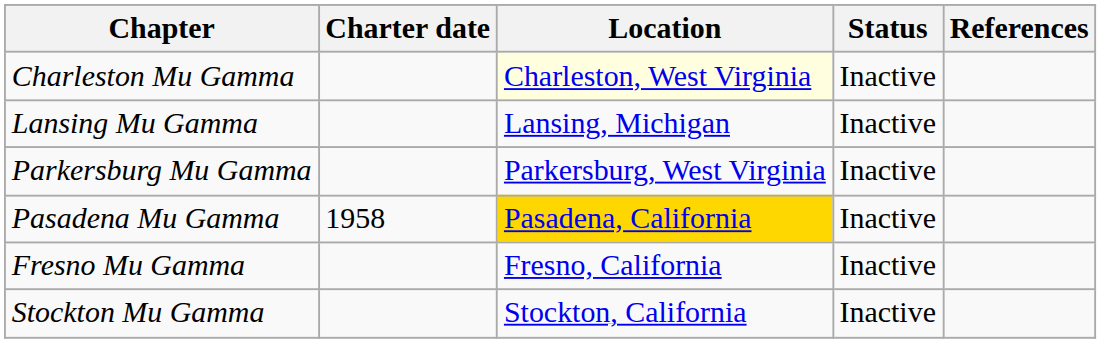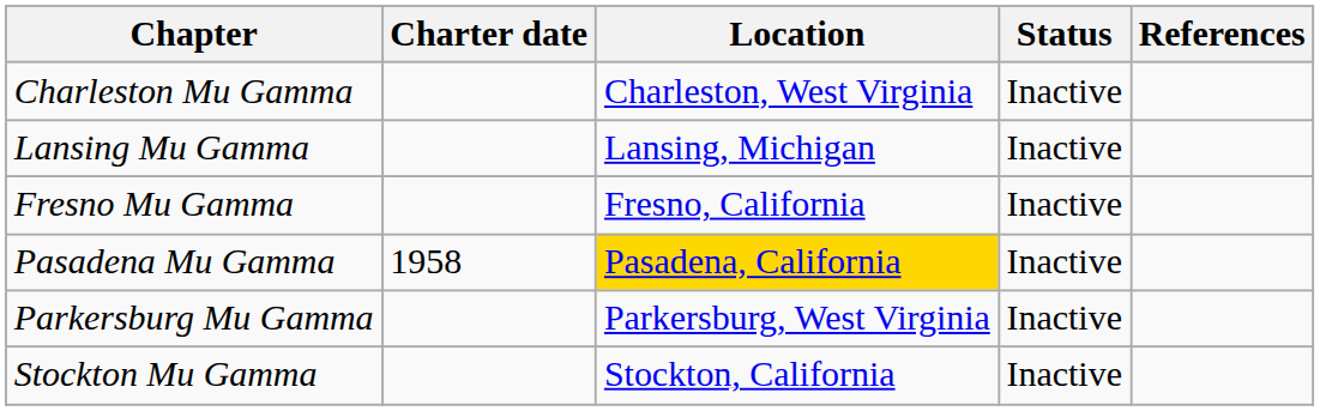 <table class="wikitable sortable">
 <tr>
 <th>Chapter</th>
 <th>Charter date</th>
 <th>Location</th>
 <th>Status</th>
 <th>References</th>
 </tr>
 <tr>
 <td><em>Charleston Mu Gamma</em></td>
 <td></td>
-<td style="background: lightyellow;"><a href='#'>Charleston, West Virginia</a></td>
+<td><a href='#'>Charleston, West Virginia</a></td>
 <td>Inactive</td>
 <td></td>
 </tr>
 <tr>
 <td><em>Lansing Mu Gamma</em></td>
 <td></td>
 <td><a href='#'>Lansing, Michigan</a></td>
 <td>Inactive</td>
 <td></td>
 </tr>
 <tr>
-<td><em>Parkersburg Mu Gamma</em></td>
+<td><em>Fresno Mu Gamma</em></td>
 <td></td>
-<td><a href='#'>Parkersburg, West Virginia</a></td>
+<td><a href='#'>Fresno, California</a></td>
 <td>Inactive</td>
 <td></td>
 </tr>
 <tr>
 <td><em>Pasadena Mu Gamma</em></td>
 <td>1958</td>
 <td style="background: gold;"><a href='#'>Pasadena, California</a></td>
 <td>Inactive</td>
 <td></td>
 </tr>
 <tr>
-<td><em>Fresno Mu Gamma</em></td>
+<td><em>Parkersburg Mu Gamma</em></td>
 <td></td>
-<td><a href='#'>Fresno, California</a></td>
+<td><a href='#'>Parkersburg, West Virginia</a></td>
 <td>Inactive</td>
 <td></td>
 </tr>
 <tr>
 <td><em>Stockton Mu Gamma</em></td>
 <td></td>
 <td><a href='#'>Stockton, California</a></td>
 <td>Inactive</td>
 <td></td>
 </tr>
 </table>
